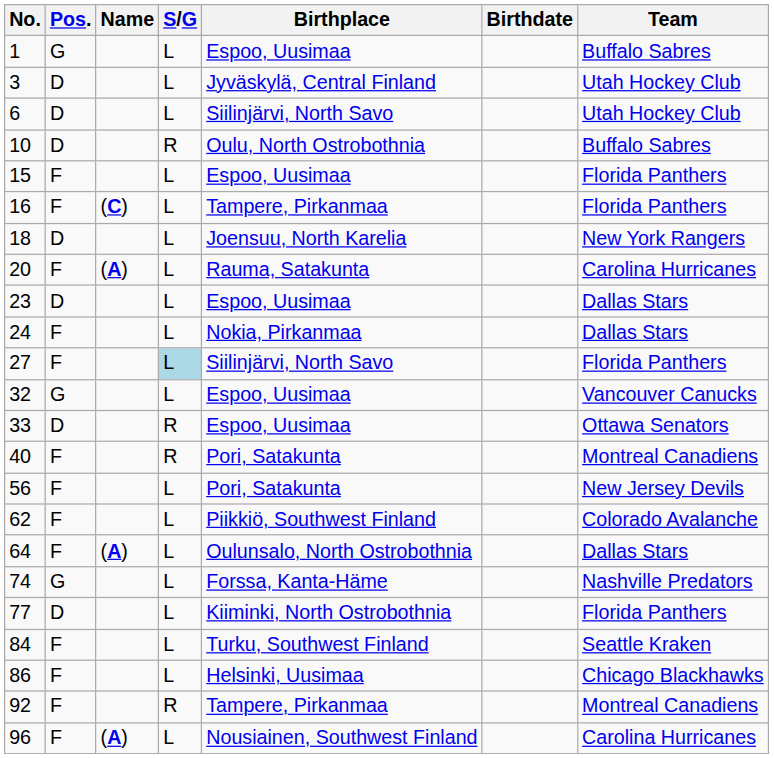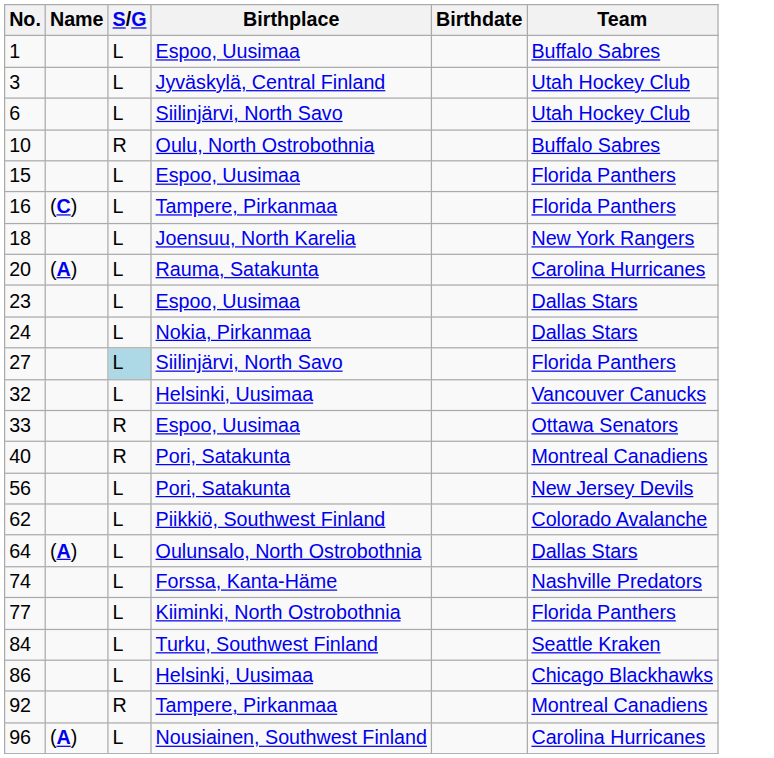 <table class="wikitable sortable">
 <tr>
 <th>No.</th>
-<th><a href='#'>Pos</a>.</th>
 <th>Name</th>
 <th><a href='#'>S</a>/<a href='#'>G</a></th>
 <th>Birthplace</th>
 <th>Birthdate</th>
 <th>Team</th>
 </tr>
 <tr>
 <td>1</td>
-<td>G</td>
 <td align=left></td>
 <td>L</td>
 <td><a href='#'>Espoo, Uusimaa</a></td>
 <td></td>
 <td style="text-align:left;"><a href='#'>Buffalo Sabres</a></td>
 </tr>
 <tr>
 <td>3</td>
-<td>D</td>
 <td align=left></td>
 <td>L</td>
 <td><a href='#'>Jyväskylä, Central Finland</a></td>
 <td></td>
 <td style="text-align:left;"><a href='#'>Utah Hockey Club</a></td>
 </tr>
 <tr>
 <td>6</td>
-<td>D</td>
 <td align=left></td>
 <td>L</td>
 <td><a href='#'>Siilinjärvi, North Savo</a></td>
 <td></td>
 <td style="text-align:left;"><a href='#'>Utah Hockey Club</a></td>
 </tr>
 <tr>
 <td>10</td>
-<td>D</td>
 <td align=left></td>
 <td>R</td>
 <td><a href='#'>Oulu, North Ostrobothnia</a></td>
 <td></td>
 <td style="text-align:left;"><a href='#'>Buffalo Sabres</a></td>
 </tr>
 <tr>
 <td>15</td>
-<td>F</td>
 <td align=left></td>
 <td>L</td>
 <td><a href='#'>Espoo, Uusimaa</a></td>
 <td></td>
 <td style="text-align:left;"><a href='#'>Florida Panthers</a></td>
 </tr>
 <tr>
 <td>16</td>
-<td>F</td>
 <td align=left> (<strong><a href='#'>C</a></strong>)</td>
 <td>L</td>
 <td><a href='#'>Tampere, Pirkanmaa</a></td>
 <td></td>
 <td style="text-align:left;"><a href='#'>Florida Panthers</a></td>
 </tr>
 <tr>
 <td>18</td>
-<td>D</td>
 <td align=left></td>
 <td>L</td>
 <td><a href='#'>Joensuu, North Karelia</a></td>
 <td></td>
 <td style="text-align:left;"><a href='#'>New York Rangers</a></td>
 </tr>
 <tr>
 <td>20</td>
-<td>F</td>
 <td align=left> (<strong><a href='#'>A</a></strong>)</td>
 <td>L</td>
 <td><a href='#'>Rauma, Satakunta</a></td>
 <td></td>
 <td style="text-align:left;"><a href='#'>Carolina Hurricanes</a></td>
 </tr>
 <tr>
 <td>23</td>
-<td>D</td>
 <td align=left></td>
 <td>L</td>
 <td><a href='#'>Espoo, Uusimaa</a></td>
 <td></td>
 <td style="text-align:left;"><a href='#'>Dallas Stars</a></td>
 </tr>
 <tr>
 <td>24</td>
-<td>F</td>
 <td align=left></td>
 <td>L</td>
 <td><a href='#'>Nokia, Pirkanmaa</a></td>
 <td></td>
 <td style="text-align:left;"><a href='#'>Dallas Stars</a></td>
 </tr>
 <tr>
 <td>27</td>
-<td>F</td>
 <td align=left></td>
 <td style="background: lightblue;">L</td>
 <td><a href='#'>Siilinjärvi, North Savo</a></td>
 <td></td>
 <td style="text-align:left;"><a href='#'>Florida Panthers</a></td>
 </tr>
 <tr>
 <td>32</td>
-<td>G</td>
 <td align=left></td>
 <td>L</td>
-<td><a href='#'>Espoo, Uusimaa</a></td>
+<td><a href='#'>Helsinki, Uusimaa</a></td>
 <td></td>
 <td style="text-align:left;"><a href='#'>Vancouver Canucks</a></td>
 </tr>
 <tr>
 <td>33</td>
-<td>D</td>
 <td align=left></td>
 <td>R</td>
 <td><a href='#'>Espoo, Uusimaa</a></td>
 <td></td>
 <td style="text-align:left;"><a href='#'>Ottawa Senators</a></td>
 </tr>
 <tr>
 <td>40</td>
-<td>F</td>
 <td align=left></td>
 <td>R</td>
 <td><a href='#'>Pori, Satakunta</a></td>
 <td></td>
 <td style="text-align:left;"><a href='#'>Montreal Canadiens</a></td>
 </tr>
 <tr>
 <td>56</td>
-<td>F</td>
 <td align=left></td>
 <td>L</td>
 <td><a href='#'>Pori, Satakunta</a></td>
 <td></td>
 <td style="text-align:left;"><a href='#'>New Jersey Devils</a></td>
 </tr>
 <tr>
 <td>62</td>
-<td>F</td>
 <td align=left></td>
 <td>L</td>
 <td><a href='#'>Piikkiö, Southwest Finland</a></td>
 <td></td>
 <td style="text-align:left;"><a href='#'>Colorado Avalanche</a></td>
 </tr>
 <tr>
 <td>64</td>
-<td>F</td>
 <td align=left> (<strong><a href='#'>A</a></strong>)</td>
 <td>L</td>
 <td><a href='#'>Oulunsalo, North Ostrobothnia</a></td>
 <td></td>
 <td style="text-align:left;"><a href='#'>Dallas Stars</a></td>
 </tr>
 <tr>
 <td>74</td>
-<td>G</td>
 <td align=left></td>
 <td>L</td>
 <td><a href='#'>Forssa, Kanta-Häme</a></td>
 <td></td>
 <td style="text-align:left;"><a href='#'>Nashville Predators</a></td>
 </tr>
 <tr>
 <td>77</td>
-<td>D</td>
 <td align=left></td>
 <td>L</td>
 <td><a href='#'>Kiiminki, North Ostrobothnia</a></td>
 <td></td>
 <td style="text-align:left;"><a href='#'>Florida Panthers</a></td>
 </tr>
 <tr>
 <td>84</td>
-<td>F</td>
 <td align=left></td>
 <td>L</td>
 <td><a href='#'>Turku, Southwest Finland</a></td>
 <td></td>
 <td style="text-align:left;"><a href='#'>Seattle Kraken</a></td>
 </tr>
 <tr>
 <td>86</td>
-<td>F</td>
 <td align=left></td>
 <td>L</td>
 <td><a href='#'>Helsinki, Uusimaa</a></td>
 <td></td>
 <td style="text-align:left;"><a href='#'>Chicago Blackhawks</a></td>
 </tr>
 <tr>
 <td>92</td>
-<td>F</td>
 <td align=left></td>
 <td>R</td>
 <td><a href='#'>Tampere, Pirkanmaa</a></td>
 <td></td>
 <td style="text-align:left;"><a href='#'>Montreal Canadiens</a></td>
 </tr>
 <tr>
 <td>96</td>
-<td>F</td>
 <td align=left> (<strong><a href='#'>A</a></strong>)</td>
 <td>L</td>
 <td><a href='#'>Nousiainen, Southwest Finland</a></td>
 <td></td>
 <td style="text-align:left;"><a href='#'>Carolina Hurricanes</a></td>
 </tr>
 </table>
